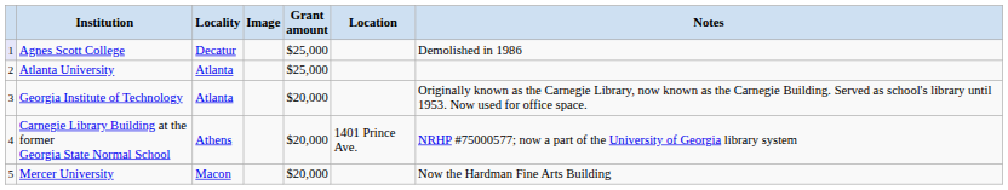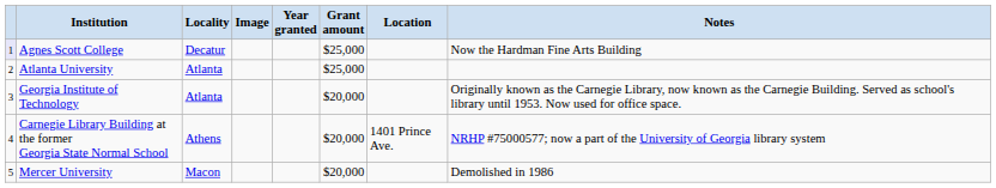 <table class="wikitable sortable" align="center">
 <tr>
 <th style="background-color:#CEE0F2;"></th>
 <th style="background-color:#CEE0F2;">Institution</th>
 <th style="background-color:#CEE0F2;">Locality</th>
 <th style="background-color:#CEE0F2;" class="unsortable">Image</th>
+<th style="background-color:#CEE0F2;">Year<br>granted</th>
 <th style="background-color:#CEE0F2;">Grant<br>amount</th>
 <th style="background-color:#CEE0F2;">Location</th>
 <th style="background-color:#CEE0F2;" class="unsortable">Notes</th>
 </tr>
 <tr ->
 <td align=center style="background: lavender;"><small>1</small></td>
 <td><a href='#'>Agnes Scott College</a></td>
 <td><a href='#'>Decatur</a></td>
 <td></td>
+<td></td>
 <td align=right>$25,000</td>
 <td></td>
-<td>Demolished in 1986</td>
+<td>Now the Hardman Fine Arts Building</td>
 </tr>
 <tr ->
 <td align=center><small>2</small></td>
 <td><a href='#'>Atlanta University</a></td>
 <td><a href='#'>Atlanta</a></td>
+<td></td>
 <td></td>
 <td align=right>$25,000</td>
 <td></td>
 <td></td>
 </tr>
 <tr ->
 <td><small>3</small></td>
 <td><a href='#'>Georgia Institute of Technology</a></td>
 <td><a href='#'>Atlanta</a></td>
 <td></td>
+<td></td>
 <td align=right>$20,000</td>
 <td></td>
 <td>Originally known as the Carnegie Library, now known as the Carnegie Building. Served as school's library until 1953. Now used for office space.</td>
 </tr>
 <tr ->
 <td><small>4</small></td>
 <td><a href='#'>Carnegie Library Building</a> at the former <br><a href='#'>Georgia State Normal School</a></td>
 <td><a href='#'>Athens</a></td>
+<td></td>
 <td></td>
 <td align=right>$20,000</td>
 <td>1401 Prince Ave.</td>
 <td><a href='#'>NRHP</a> #75000577; now a part of the <a href='#'>University of Georgia</a> library system</td>
 </tr>
 <tr ->
 <td align=center><small>5</small></td>
 <td><a href='#'>Mercer University</a></td>
 <td><a href='#'>Macon</a></td>
 <td></td>
+<td></td>
 <td align=right>$20,000</td>
 <td></td>
-<td>Now the Hardman Fine Arts Building</td>
+<td>Demolished in 1986</td>
 </tr>
 </table>
